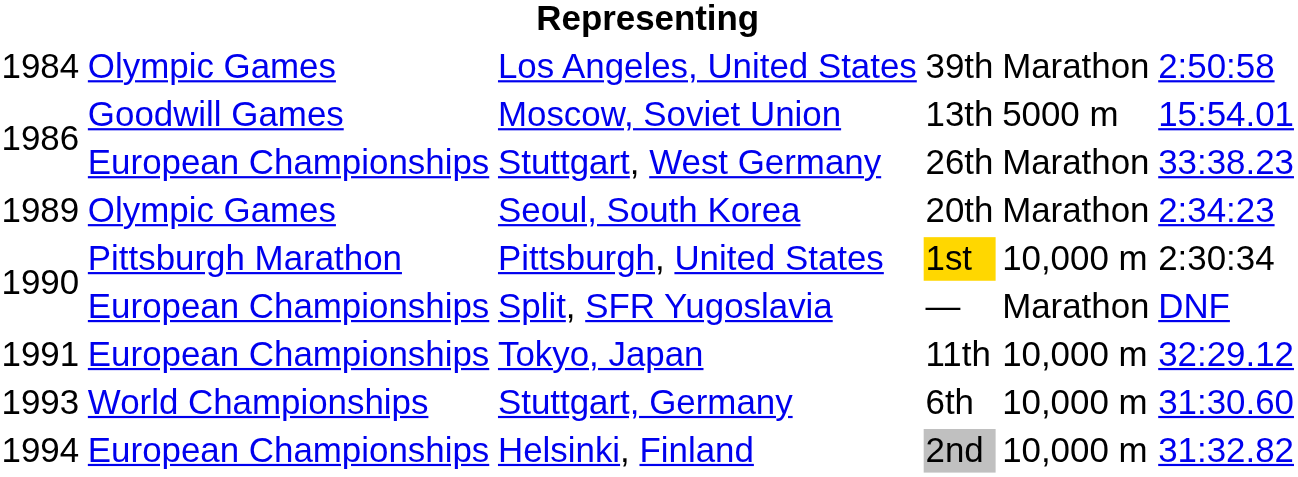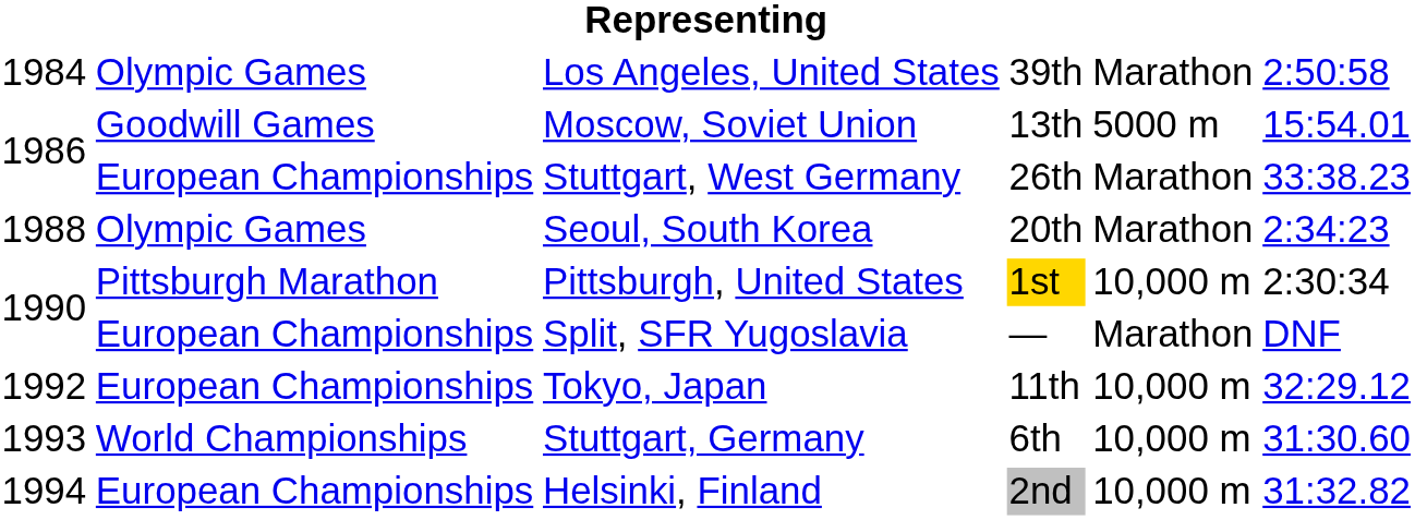 <table>
 <tr>
 <th colspan="6">Representing </th>
 </tr>
 <tr>
 <td>1984</td>
 <td><a href='#'>Olympic Games</a></td>
 <td><a href='#'>Los Angeles, United States</a></td>
 <td>39th</td>
 <td>Marathon</td>
 <td><a href='#'>2:50:58</a></td>
 </tr>
 <tr>
 <td rowspan=2>1986</td>
 <td><a href='#'>Goodwill Games</a></td>
 <td><a href='#'>Moscow, Soviet Union</a></td>
 <td>13th</td>
 <td>5000 m</td>
 <td><a href='#'>15:54.01</a></td>
 </tr>
 <tr>
 <td><a href='#'>European Championships</a></td>
 <td><a href='#'>Stuttgart</a>, <a href='#'>West Germany</a></td>
 <td>26th</td>
 <td>Marathon</td>
 <td><a href='#'>33:38.23</a></td>
 </tr>
 <tr>
-<td>1989</td>
+<td>1988</td>
 <td><a href='#'>Olympic Games</a></td>
 <td><a href='#'>Seoul, South Korea</a></td>
 <td>20th</td>
 <td>Marathon</td>
 <td><a href='#'>2:34:23</a></td>
 </tr>
 <tr>
 <td rowspan=2>1990</td>
 <td><a href='#'>Pittsburgh Marathon</a></td>
 <td><a href='#'>Pittsburgh</a>, <a href='#'>United States</a></td>
 <td bgcolor="gold">1st</td>
 <td>10,000 m</td>
 <td>2:30:34</td>
 </tr>
 <tr>
 <td><a href='#'>European Championships</a></td>
 <td><a href='#'>Split</a>, <a href='#'>SFR Yugoslavia</a></td>
 <td>—</td>
 <td>Marathon</td>
 <td><a href='#'>DNF</a></td>
 </tr>
 <tr>
-<td>1991</td>
+<td>1992</td>
 <td><a href='#'>European Championships</a></td>
 <td><a href='#'>Tokyo, Japan</a></td>
 <td>11th</td>
 <td>10,000 m</td>
 <td><a href='#'>32:29.12</a></td>
 </tr>
 <tr>
 <td>1993</td>
 <td><a href='#'>World Championships</a></td>
 <td><a href='#'>Stuttgart, Germany</a></td>
 <td>6th</td>
 <td>10,000 m</td>
 <td><a href='#'>31:30.60</a></td>
 </tr>
 <tr>
 <td>1994</td>
 <td><a href='#'>European Championships</a></td>
 <td><a href='#'>Helsinki</a>, <a href='#'>Finland</a></td>
 <td bgcolor="silver">2nd</td>
 <td>10,000 m</td>
 <td><a href='#'>31:32.82</a></td>
 </tr>
 </table>
